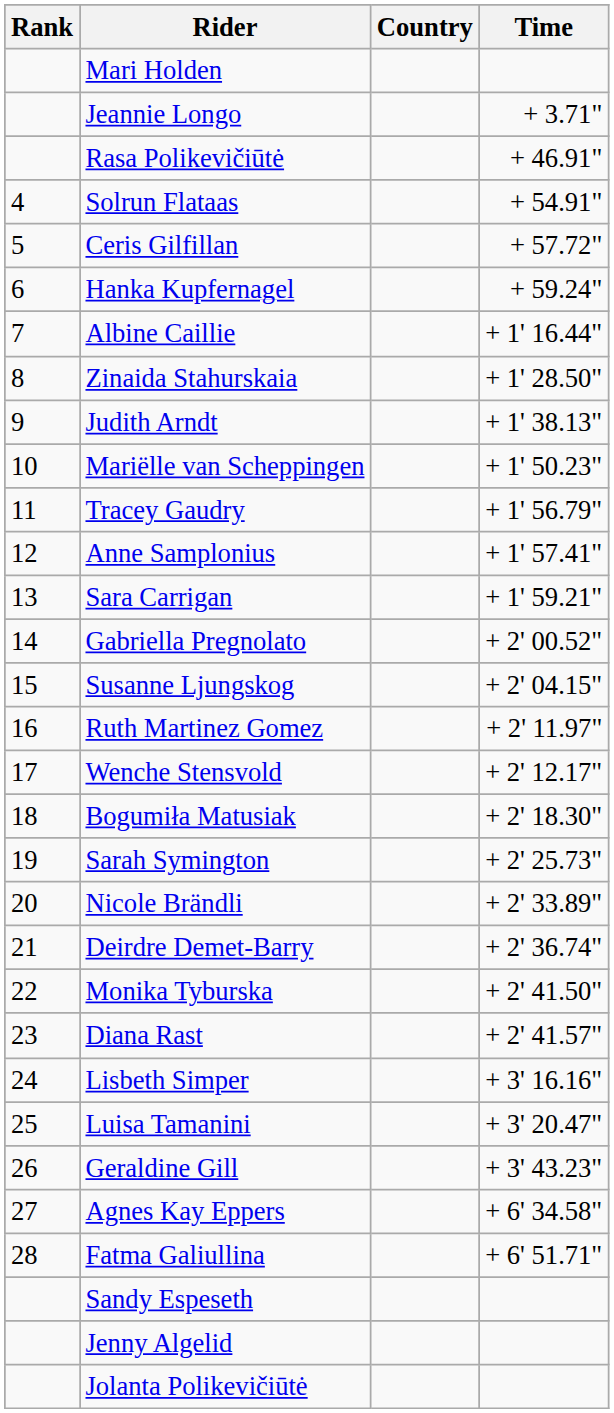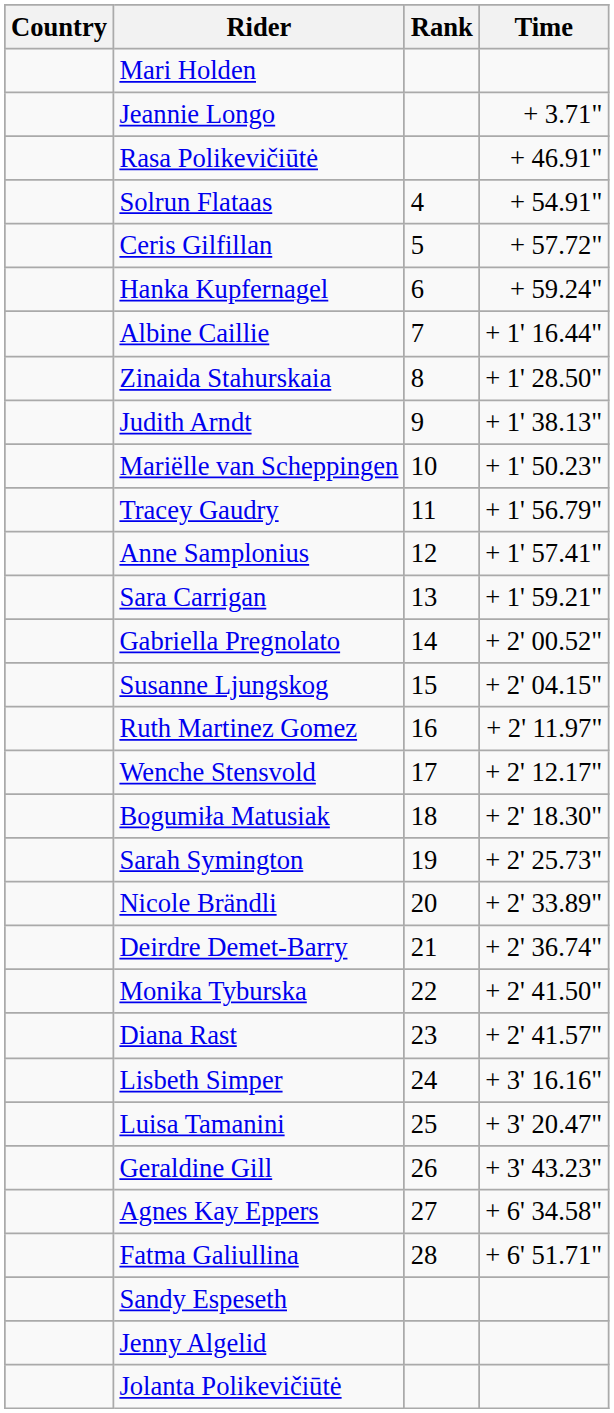 <table class="wikitable" style="font-size:95%; text-align:left;">
 <tr>
+<th>Country</th>
+<th>Rider</th>
 <th>Rank</th>
-<th>Rider</th>
-<th>Country</th>
 <th>Time</th>
 </tr>
 <tr>
 <td></td>
 <td><a href='#'>Mari Holden</a></td>
 <td></td>
 <td></td>
 </tr>
 <tr>
 <td></td>
 <td><a href='#'>Jeannie Longo</a></td>
 <td></td>
 <td align="right">+ 3.71"</td>
 </tr>
 <tr>
 <td></td>
 <td><a href='#'>Rasa Polikevičiūtė</a></td>
 <td></td>
 <td align="right">+ 46.91"</td>
 </tr>
 <tr>
+<td></td>
+<td><a href='#'>Solrun Flataas</a></td>
 <td>4</td>
-<td><a href='#'>Solrun Flataas</a></td>
-<td></td>
 <td align="right">+ 54.91"</td>
 </tr>
 <tr>
+<td></td>
+<td><a href='#'>Ceris Gilfillan</a></td>
 <td>5</td>
-<td><a href='#'>Ceris Gilfillan</a></td>
-<td></td>
 <td align="right">+ 57.72"</td>
 </tr>
 <tr>
+<td></td>
+<td><a href='#'>Hanka Kupfernagel</a></td>
 <td>6</td>
-<td><a href='#'>Hanka Kupfernagel</a></td>
-<td></td>
 <td align="right">+ 59.24"</td>
 </tr>
 <tr>
+<td></td>
+<td><a href='#'>Albine Caillie</a></td>
 <td>7</td>
-<td><a href='#'>Albine Caillie</a></td>
-<td></td>
 <td align="right">+ 1' 16.44"</td>
 </tr>
 <tr>
+<td></td>
+<td><a href='#'>Zinaida Stahurskaia</a></td>
 <td>8</td>
-<td><a href='#'>Zinaida Stahurskaia</a></td>
-<td></td>
 <td align="right">+ 1' 28.50"</td>
 </tr>
 <tr>
+<td></td>
+<td><a href='#'>Judith Arndt</a></td>
 <td>9</td>
-<td><a href='#'>Judith Arndt</a></td>
-<td></td>
 <td align="right">+ 1' 38.13"</td>
 </tr>
 <tr>
+<td></td>
+<td><a href='#'>Mariëlle van Scheppingen</a></td>
 <td>10</td>
-<td><a href='#'>Mariëlle van Scheppingen</a></td>
-<td></td>
 <td align="right">+ 1' 50.23"</td>
 </tr>
 <tr>
+<td></td>
+<td><a href='#'>Tracey Gaudry</a></td>
 <td>11</td>
-<td><a href='#'>Tracey Gaudry</a></td>
-<td></td>
 <td align="right">+ 1' 56.79"</td>
 </tr>
 <tr>
+<td></td>
+<td><a href='#'>Anne Samplonius</a></td>
 <td>12</td>
-<td><a href='#'>Anne Samplonius</a></td>
-<td></td>
 <td align="right">+ 1' 57.41"</td>
 </tr>
 <tr>
+<td></td>
+<td><a href='#'>Sara Carrigan</a></td>
 <td>13</td>
-<td><a href='#'>Sara Carrigan</a></td>
-<td></td>
 <td align="right">+ 1' 59.21"</td>
 </tr>
 <tr>
+<td></td>
+<td><a href='#'>Gabriella Pregnolato</a></td>
 <td>14</td>
-<td><a href='#'>Gabriella Pregnolato</a></td>
-<td></td>
 <td align="right">+ 2' 00.52"</td>
 </tr>
 <tr>
+<td></td>
+<td><a href='#'>Susanne Ljungskog</a></td>
 <td>15</td>
-<td><a href='#'>Susanne Ljungskog</a></td>
-<td></td>
 <td align="right">+ 2' 04.15"</td>
 </tr>
 <tr>
+<td></td>
+<td><a href='#'>Ruth Martinez Gomez</a></td>
 <td>16</td>
-<td><a href='#'>Ruth Martinez Gomez</a></td>
-<td></td>
 <td align="right">+ 2' 11.97"</td>
 </tr>
 <tr>
+<td></td>
+<td><a href='#'>Wenche Stensvold</a></td>
 <td>17</td>
-<td><a href='#'>Wenche Stensvold</a></td>
-<td></td>
 <td align="right">+ 2' 12.17"</td>
 </tr>
 <tr>
+<td></td>
+<td><a href='#'>Bogumiła Matusiak</a></td>
 <td>18</td>
-<td><a href='#'>Bogumiła Matusiak</a></td>
-<td></td>
 <td align="right">+ 2' 18.30"</td>
 </tr>
 <tr>
+<td></td>
+<td><a href='#'>Sarah Symington</a></td>
 <td>19</td>
-<td><a href='#'>Sarah Symington</a></td>
-<td></td>
 <td align="right">+ 2' 25.73"</td>
 </tr>
 <tr>
+<td></td>
+<td><a href='#'>Nicole Brändli</a></td>
 <td>20</td>
-<td><a href='#'>Nicole Brändli</a></td>
-<td></td>
 <td align="right">+ 2' 33.89"</td>
 </tr>
 <tr>
+<td></td>
+<td><a href='#'>Deirdre Demet-Barry</a></td>
 <td>21</td>
-<td><a href='#'>Deirdre Demet-Barry</a></td>
-<td></td>
 <td align="right">+ 2' 36.74"</td>
 </tr>
 <tr>
+<td></td>
+<td><a href='#'>Monika Tyburska</a></td>
 <td>22</td>
-<td><a href='#'>Monika Tyburska</a></td>
-<td></td>
 <td align="right">+ 2' 41.50"</td>
 </tr>
 <tr>
+<td></td>
+<td><a href='#'>Diana Rast</a></td>
 <td>23</td>
-<td><a href='#'>Diana Rast</a></td>
-<td></td>
 <td align="right">+ 2' 41.57"</td>
 </tr>
 <tr>
+<td></td>
+<td><a href='#'>Lisbeth Simper</a></td>
 <td>24</td>
-<td><a href='#'>Lisbeth Simper</a></td>
-<td></td>
 <td align="right">+ 3' 16.16"</td>
 </tr>
 <tr>
+<td></td>
+<td><a href='#'>Luisa Tamanini</a></td>
 <td>25</td>
-<td><a href='#'>Luisa Tamanini</a></td>
-<td></td>
 <td align="right">+ 3' 20.47"</td>
 </tr>
 <tr>
+<td></td>
+<td><a href='#'>Geraldine Gill</a></td>
 <td>26</td>
-<td><a href='#'>Geraldine Gill</a></td>
-<td></td>
 <td align="right">+ 3' 43.23"</td>
 </tr>
 <tr>
+<td></td>
+<td><a href='#'>Agnes Kay Eppers</a></td>
 <td>27</td>
-<td><a href='#'>Agnes Kay Eppers</a></td>
-<td></td>
 <td align="right">+ 6' 34.58"</td>
 </tr>
 <tr>
+<td></td>
+<td><a href='#'>Fatma Galiullina</a></td>
 <td>28</td>
-<td><a href='#'>Fatma Galiullina</a></td>
-<td></td>
 <td align="right">+ 6' 51.71"</td>
 </tr>
 <tr>
 <td></td>
 <td><a href='#'>Sandy Espeseth</a></td>
 <td></td>
 <td></td>
 </tr>
 <tr>
 <td></td>
 <td><a href='#'>Jenny Algelid</a></td>
 <td></td>
 <td></td>
 </tr>
 <tr>
 <td></td>
 <td><a href='#'>Jolanta Polikevičiūtė</a></td>
 <td></td>
 <td></td>
 </tr>
 </table>
